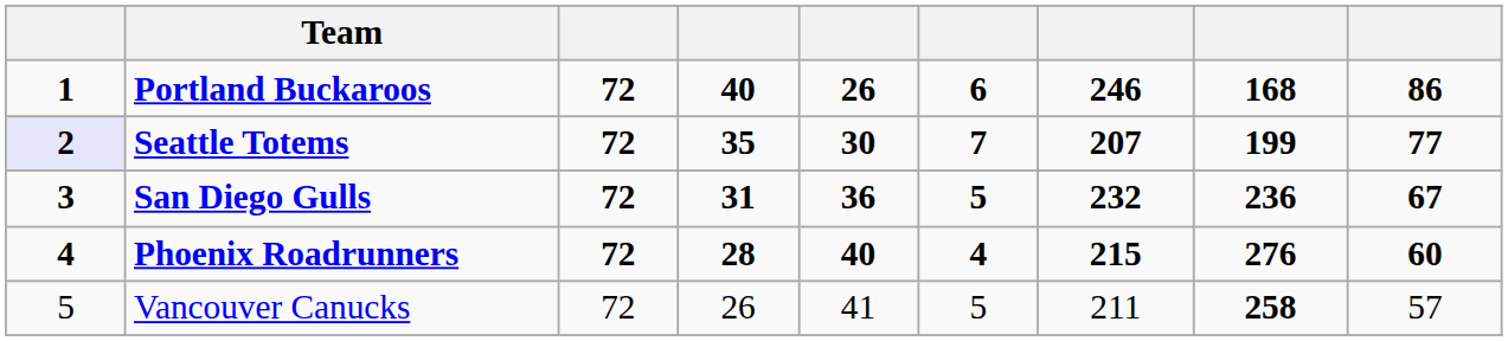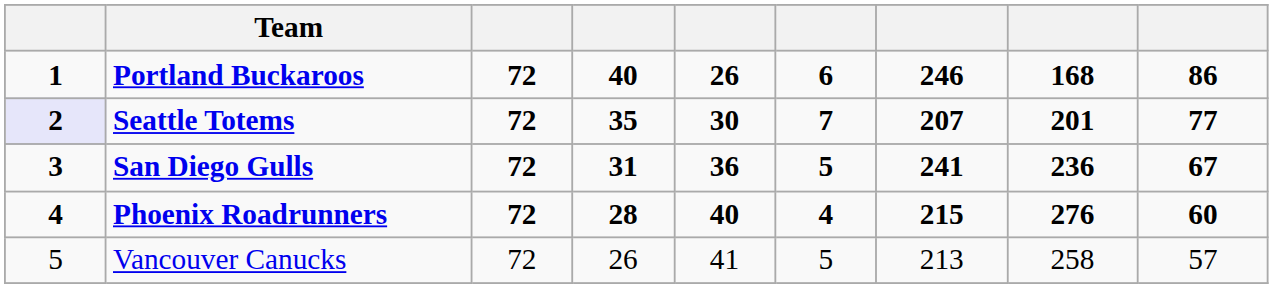 <table class="wikitable sortable">
 <tr>
 <th scope="col" style="width:3em"></th>
 <th scope="col" style="width:12em">Team</th>
 <th scope="col" style="width:3em" class="unsortable"></th>
 <th scope="col" style="width:3em"></th>
 <th scope="col" style="width:3em"></th>
 <th scope="col" style="width:3em"></th>
 <th scope="col" style="width:4em"></th>
 <th scope="col" style="width:4em"></th>
 <th scope="col" style="width:4em"></th>
 </tr>
 <tr style="text-align:center;font-weight:bold;">
 <td>1</td>
 <td style="text-align:left;"><a href='#'>Portland Buckaroos</a></td>
 <td>72</td>
 <td>40</td>
 <td>26</td>
 <td>6</td>
 <td>246</td>
 <td>168</td>
 <td>86</td>
 </tr>
 <tr style="text-align:center;font-weight:bold;">
 <td style="background: lavender;">2</td>
 <td style="text-align:left;"><a href='#'>Seattle Totems</a></td>
 <td>72</td>
 <td>35</td>
 <td>30</td>
 <td>7</td>
 <td>207</td>
-<td>199</td>
+<td>201</td>
 <td>77</td>
 </tr>
 <tr style="text-align:center;font-weight:bold;">
 <td>3</td>
 <td style="text-align:left;"><a href='#'>San Diego Gulls</a></td>
 <td>72</td>
 <td>31</td>
 <td>36</td>
 <td>5</td>
-<td>232</td>
+<td>241</td>
 <td>236</td>
 <td>67</td>
 </tr>
 <tr style="text-align:center;font-weight:bold;">
 <td>4</td>
 <td style="text-align:left;"><a href='#'>Phoenix Roadrunners</a></td>
 <td>72</td>
 <td>28</td>
 <td>40</td>
 <td>4</td>
 <td>215</td>
 <td>276</td>
 <td>60</td>
 </tr>
 <tr style="text-align:center;">
 <td>5</td>
 <td style="text-align:left;"><a href='#'>Vancouver Canucks</a></td>
 <td>72</td>
 <td>26</td>
 <td>41</td>
 <td>5</td>
-<td>211</td>
-<td><strong>258</strong></td>
+<td>213</td>
+<td>258</td>
 <td>57</td>
 </tr>
 </table>
